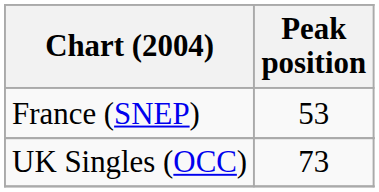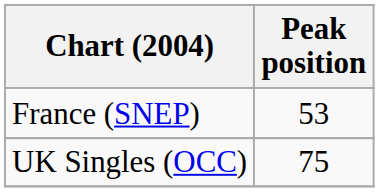 <table class="wikitable sortable">
 <tr>
 <th>Chart (2004)</th>
 <th>Peak<br>position</th>
 </tr>
 <tr>
 <td>France (<a href='#'>SNEP</a>)</td>
 <td align="center">53</td>
 </tr>
 <tr>
 </tr>
 <tr>
 </tr>
 <tr>
 <td>UK Singles (<a href='#'>OCC</a>)</td>
-<td align="center">73</td>
+<td align="center">75</td>
 </tr>
 <tr>
 </tr>
 </table>
